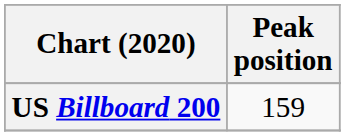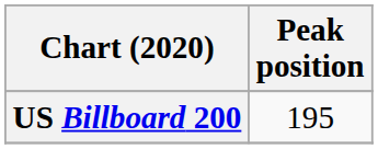 <table class="wikitable plainrowheaders" style="text-align:center">
 <tr>
 <th scope="col">Chart (2020)</th>
 <th scope="col">Peak<br>position</th>
 </tr>
 <tr>
 </tr>
 <tr>
 </tr>
 <tr>
 <th scope="row">US <a href='#'><em>Billboard</em> 200</a></th>
-<td>159</td>
+<td>195</td>
 </tr>
 <tr>
 </tr>
 <tr>
 </tr>
 </table>
